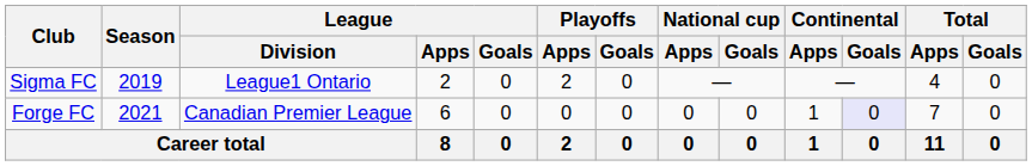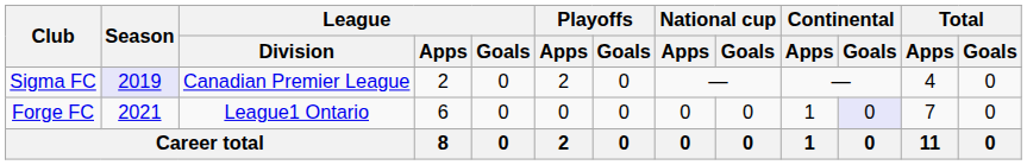 <table class="wikitable" style="text-align: center">
 <tr>
 <th rowspan="2">Club</th>
 <th rowspan="2">Season</th>
 <th colspan="3">League</th>
 <th colspan="2">Playoffs</th>
 <th colspan="2">National cup</th>
 <th colspan="2">Continental</th>
 <th colspan="2">Total</th>
 </tr>
 <tr>
 <th>Division</th>
 <th>Apps</th>
 <th>Goals</th>
 <th>Apps</th>
 <th>Goals</th>
 <th>Apps</th>
 <th>Goals</th>
 <th>Apps</th>
 <th>Goals</th>
 <th>Apps</th>
 <th>Goals</th>
 </tr>
 <tr>
 <td><a href='#'>Sigma FC</a></td>
-<td><a href='#'>2019</a></td>
-<td><a href='#'>League1 Ontario</a></td>
+<td style="background: lavender;"><a href='#'>2019</a></td>
+<td><a href='#'>Canadian Premier League</a></td>
 <td>2</td>
 <td>0</td>
 <td>2</td>
 <td>0</td>
 <td colspan="2">—</td>
 <td colspan="2">—</td>
 <td>4</td>
 <td>0</td>
 </tr>
 <tr>
 <td><a href='#'>Forge FC</a></td>
 <td><a href='#'>2021</a></td>
-<td><a href='#'>Canadian Premier League</a></td>
+<td><a href='#'>League1 Ontario</a></td>
 <td>6</td>
 <td>0</td>
 <td>0</td>
 <td>0</td>
 <td>0</td>
 <td>0</td>
 <td>1</td>
 <td style="background: lavender;">0</td>
 <td>7</td>
 <td>0</td>
 </tr>
 <tr>
 <th colspan="3">Career total</th>
 <th>8</th>
 <th>0</th>
 <th>2</th>
 <th>0</th>
 <th>0</th>
 <th>0</th>
 <th>1</th>
 <th>0</th>
 <th>11</th>
 <th>0</th>
 </tr>
 </table>
